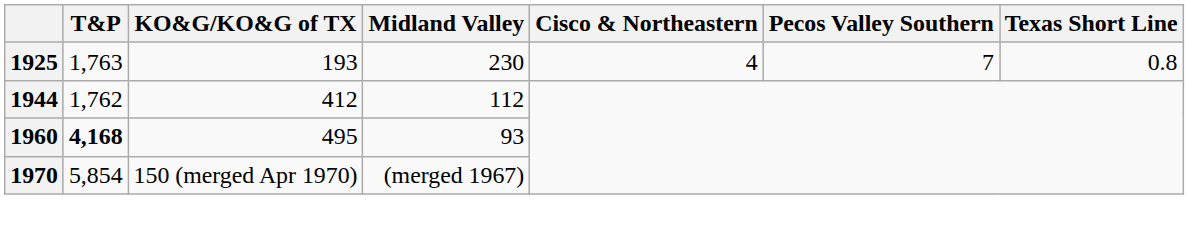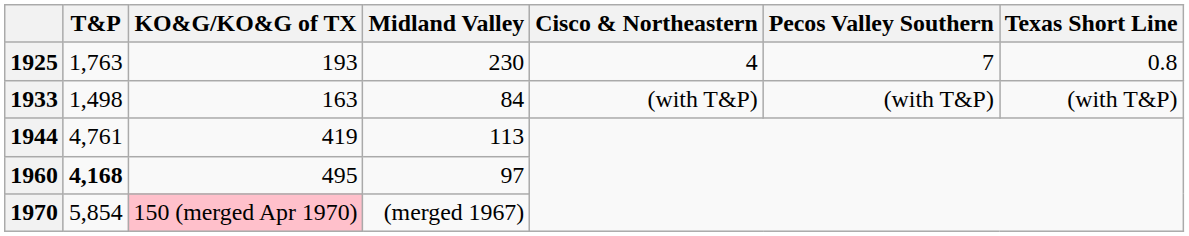 <table class="wikitable">
 <tr>
 <th></th>
 <th>T&P</th>
 <th>KO&G/KO&G of TX</th>
 <th>Midland Valley</th>
 <th>Cisco & Northeastern</th>
 <th>Pecos Valley Southern</th>
 <th>Texas Short Line</th>
 </tr>
 <tr align="right">
 <th scope="row">1925</th>
 <td>1,763</td>
 <td>193</td>
 <td>230</td>
 <td>4</td>
 <td>7</td>
 <td>0.8</td>
 </tr>
 <tr align="right">
+<th scope="row">1933</th>
+<td>1,498</td>
+<td>163</td>
+<td>84</td>
+<td>(with T&P)</td>
+<td>(with T&P)</td>
+<td>(with T&P)</td>
+</tr>
+<tr align="right">
 <th scope="row">1944</th>
-<td>1,762</td>
-<td>412</td>
-<td>112</td>
+<td>4,761</td>
+<td>419</td>
+<td>113</td>
 </tr>
 <tr align="right">
 <th scope="row">1960</th>
 <td><strong>4,168</strong></td>
 <td>495</td>
-<td>93</td>
+<td>97</td>
 </tr>
 <tr align="right">
 <th scope="row">1970</th>
 <td>5,854</td>
-<td>150 (merged Apr 1970)</td>
+<td style="background: pink;">150 (merged Apr 1970)</td>
 <td>(merged 1967)</td>
 </tr>
 </table>
